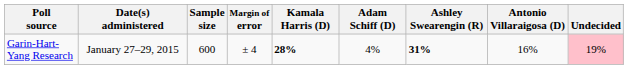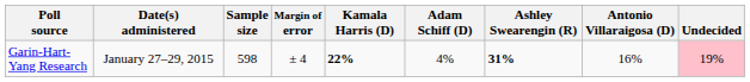 <table class="wikitable">
 <tr valign= bottom>
 <th style="width:100px;">Poll<br>source</th>
 <th style="width:150px;">Date(s)<br>administered</th>
 <th class=small>Sample<br>size</th>
 <th class=small><small>Margin of</small><br>error</th>
 <th style="width:90px;">Kamala<br>Harris (D)</th>
 <th style="width:90px;">Adam<br>Schiff (D)</th>
 <th style="width:110px;">Ashley<br>Swearengin (R)</th>
 <th style="width:110px;">Antonio<br>Villaraigosa (D)</th>
 <th>Undecided</th>
 </tr>
 <tr>
 <td><a href='#'>Garin-Hart-Yang Research</a></td>
 <td align=center>January 27–29, 2015</td>
-<td align=center>600</td>
+<td align=center>598</td>
 <td align=center>± 4</td>
-<td><strong>28%</strong></td>
+<td><strong>22%</strong></td>
 <td align=center>4%</td>
 <td><strong>31%</strong></td>
 <td align=center>16%</td>
 <td align=center style="background: pink;">19%</td>
 </tr>
 </table>
